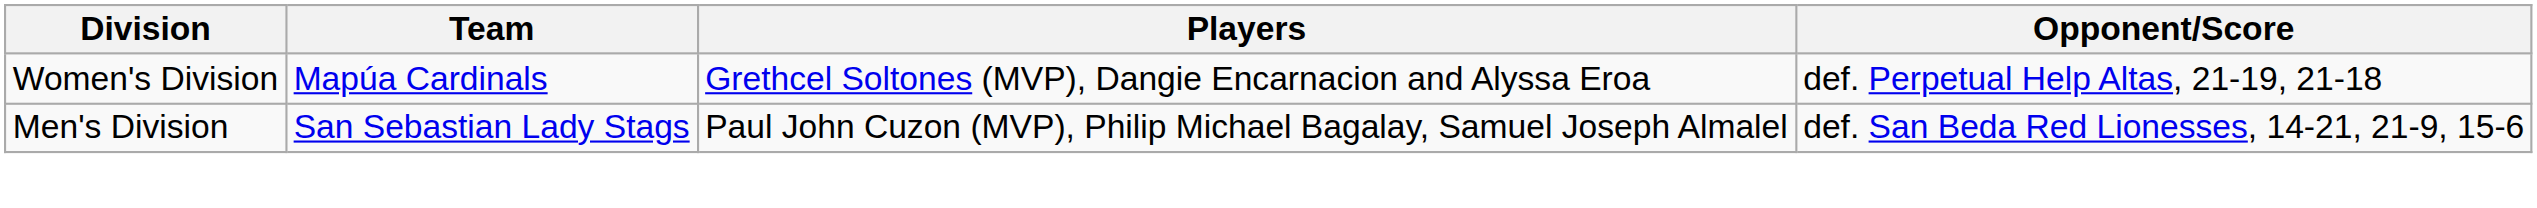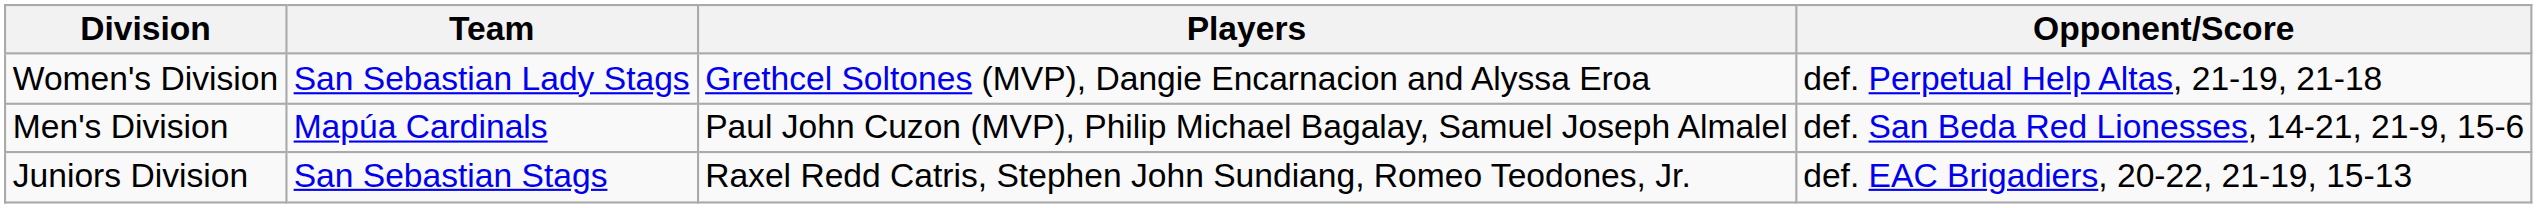 <table class="wikitable" style="text-align:left; line-height:16px; width:auto;">
 <tr>
 <th>Division</th>
 <th>Team</th>
 <th>Players</th>
 <th>Opponent/Score</th>
 </tr>
 <tr>
 <td>Women's Division</td>
-<td> <a href='#'>Mapúa Cardinals</a></td>
+<td> <a href='#'>San Sebastian Lady Stags</a></td>
 <td><a href='#'>Grethcel Soltones</a> (MVP), Dangie Encarnacion and Alyssa Eroa</td>
 <td>def.  <a href='#'>Perpetual Help Altas</a>, 21-19, 21-18</td>
 </tr>
 <tr>
 <td>Men's Division</td>
-<td> <a href='#'>San Sebastian Lady Stags</a></td>
+<td> <a href='#'>Mapúa Cardinals</a></td>
 <td>Paul John Cuzon (MVP), Philip Michael Bagalay, Samuel Joseph Almalel</td>
 <td>def.  <a href='#'>San Beda Red Lionesses</a>, 14-21, 21-9, 15-6</td>
 </tr>
+<tr>
+<td>Juniors Division</td>
+<td> <a href='#'>San Sebastian Stags</a></td>
+<td>Raxel Redd Catris, Stephen John Sundiang, Romeo Teodones, Jr.</td>
+<td>def.  <a href='#'>EAC Brigadiers</a>, 20-22, 21-19, 15-13</td>
+</tr>
 </table>
